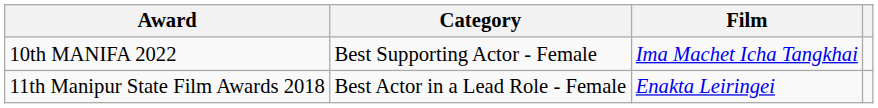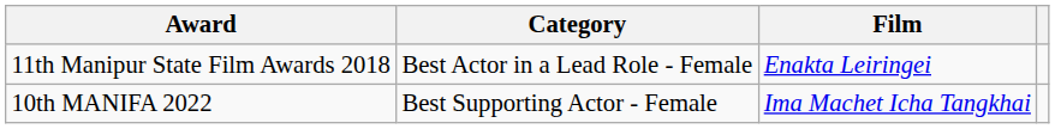 <table class="wikitable sortable">
 <tr>
 <th>Award</th>
 <th>Category</th>
 <th>Film</th>
 <th></th>
 </tr>
 <tr>
+<td>11th Manipur State Film Awards 2018</td>
+<td>Best Actor in a Lead Role - Female</td>
+<td><em><a href='#'>Enakta Leiringei</a></em></td>
+<td></td>
+</tr>
+<tr>
 <td>10th MANIFA 2022</td>
 <td>Best Supporting Actor - Female</td>
 <td><em><a href='#'>Ima Machet Icha Tangkhai</a></em></td>
 <td></td>
 </tr>
-<tr>
-<td>11th Manipur State Film Awards 2018</td>
-<td>Best Actor in a Lead Role - Female</td>
-<td><em><a href='#'>Enakta Leiringei</a></em></td>
-<td></td>
-</tr>
 </table>
